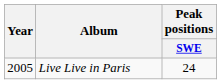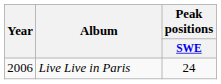 <table class="wikitable">
 <tr>
 <th align="center" rowspan="2" width="10">Year</th>
 <th align="center" rowspan="2" width="150">Album</th>
 <th align="center" colspan="1" width="20">Peak positions</th>
 </tr>
 <tr>
 <th scope="col" style="width:3em;font-size:90%;"><a href='#'>SWE</a><br></th>
 </tr>
 <tr>
-<td style="text-align:center;">2005</td>
+<td style="text-align:center;">2006</td>
 <td><em>Live Live in Paris</em></td>
 <td style="text-align:center;">24</td>
 </tr>
 </table>
